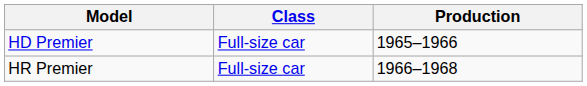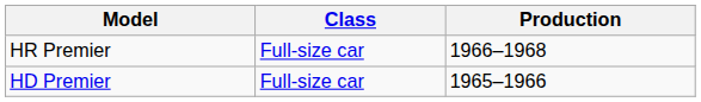 <table class="wikitable">
 <tr>
 <th style="width:200px;">Model</th>
 <th style="width:150px;"><a href='#'>Class</a></th>
 <th style="width:200px;">Production</th>
 </tr>
 <tr>
+<td valign="top">HR Premier</td>
+<td valign="top"><a href='#'>Full-size car</a></td>
+<td valign="top">1966–1968</td>
+</tr>
+<tr>
 <td valign="top"><a href='#'>HD Premier</a></td>
 <td valign="top"><a href='#'>Full-size car</a></td>
 <td valign="top">1965–1966</td>
 </tr>
-<tr>
-<td valign="top">HR Premier</td>
-<td valign="top"><a href='#'>Full-size car</a></td>
-<td valign="top">1966–1968</td>
-</tr>
 </table>
